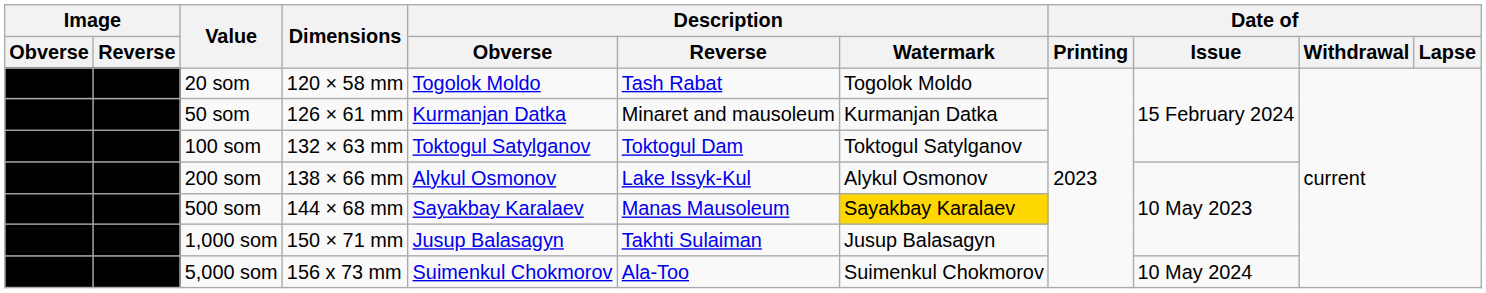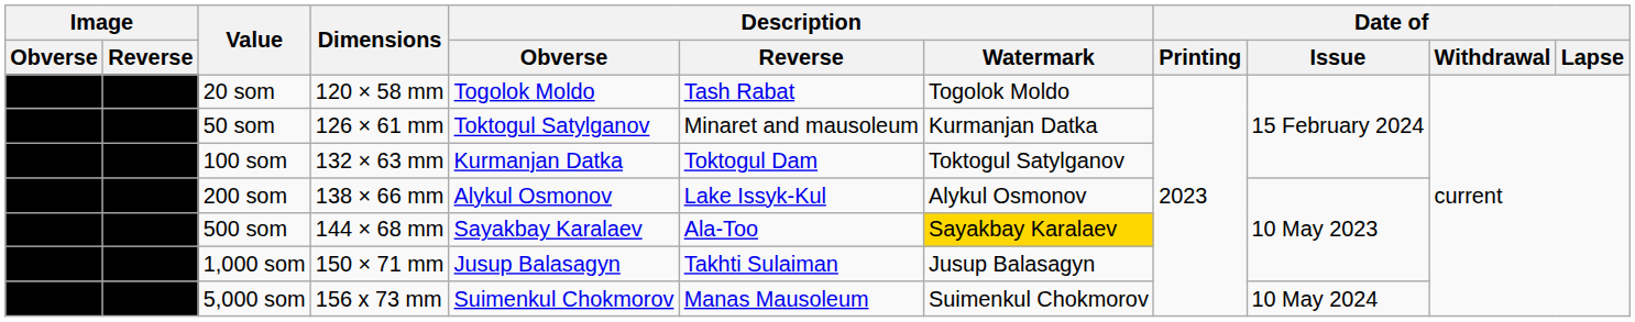 <table class="wikitable" style="font-size: 90%">
 <tr>
 <th colspan="2">Image</th>
 <th rowspan="2">Value</th>
 <th rowspan="2">Dimensions</th>
 <th colspan="3">Description</th>
 <th colspan="4">Date of</th>
 </tr>
 <tr>
 <th>Obverse</th>
 <th>Reverse</th>
 <th>Obverse</th>
 <th>Reverse</th>
 <th>Watermark</th>
 <th>Printing</th>
 <th>Issue</th>
 <th>Withdrawal</th>
 <th>Lapse</th>
 </tr>
 <tr>
 <td bgcolor="#000000" align="center"></td>
 <td bgcolor="#000000" align="center"></td>
 <td>20 som</td>
 <td>120 × 58 mm</td>
 <td><a href='#'>Togolok Moldo</a></td>
 <td><a href='#'>Tash Rabat</a></td>
 <td>Togolok Moldo</td>
 <td rowspan="7">2023</td>
 <td rowspan="3">15 February 2024</td>
 <td colspan="2" rowspan="7">current</td>
 </tr>
 <tr>
 <td bgcolor="#000000" align="center"></td>
 <td bgcolor="#000000" align="center"></td>
 <td>50 som</td>
 <td>126 × 61 mm</td>
-<td><a href='#'>Kurmanjan Datka</a></td>
+<td><a href='#'>Toktogul Satylganov</a></td>
 <td>Minaret and mausoleum</td>
 <td>Kurmanjan Datka</td>
 </tr>
 <tr>
 <td bgcolor="#000000" align="center"></td>
 <td bgcolor="#000000" align="center"></td>
 <td>100 som</td>
 <td>132 × 63 mm</td>
-<td><a href='#'>Toktogul Satylganov</a></td>
+<td><a href='#'>Kurmanjan Datka</a></td>
 <td><a href='#'>Toktogul Dam</a></td>
 <td>Toktogul Satylganov</td>
 </tr>
 <tr>
 <td bgcolor="#000000" align="center"></td>
 <td bgcolor="#000000" align="center"></td>
 <td>200 som</td>
 <td>138 × 66 mm</td>
 <td><a href='#'>Alykul Osmonov</a></td>
 <td><a href='#'>Lake Issyk-Kul</a></td>
 <td>Alykul Osmonov</td>
 <td rowspan="3">10 May 2023</td>
 </tr>
 <tr>
 <td bgcolor="#000000" align="center"></td>
 <td bgcolor="#000000" align="center"></td>
 <td>500 som</td>
 <td>144 × 68 mm</td>
 <td><a href='#'>Sayakbay Karalaev</a></td>
-<td><a href='#'>Manas Mausoleum</a></td>
+<td><a href='#'>Ala-Too</a></td>
 <td style="background: gold;">Sayakbay Karalaev</td>
 </tr>
 <tr>
 <td bgcolor="#000000" align="center"></td>
 <td bgcolor="#000000" align="center"></td>
 <td>1,000 som</td>
 <td>150 × 71 mm</td>
 <td><a href='#'>Jusup Balasagyn</a></td>
 <td><a href='#'>Takhti Sulaiman</a></td>
 <td>Jusup Balasagyn</td>
 </tr>
 <tr>
 <td bgcolor="#000000" align="center"></td>
 <td bgcolor="0000000" align="center"></td>
 <td>5,000 som</td>
 <td>156 x 73 mm</td>
 <td><a href='#'>Suimenkul Chokmorov</a></td>
-<td><a href='#'>Ala-Too</a></td>
+<td><a href='#'>Manas Mausoleum</a></td>
 <td>Suimenkul Chokmorov</td>
 <td>10 May 2024</td>
 </tr>
 </table>
